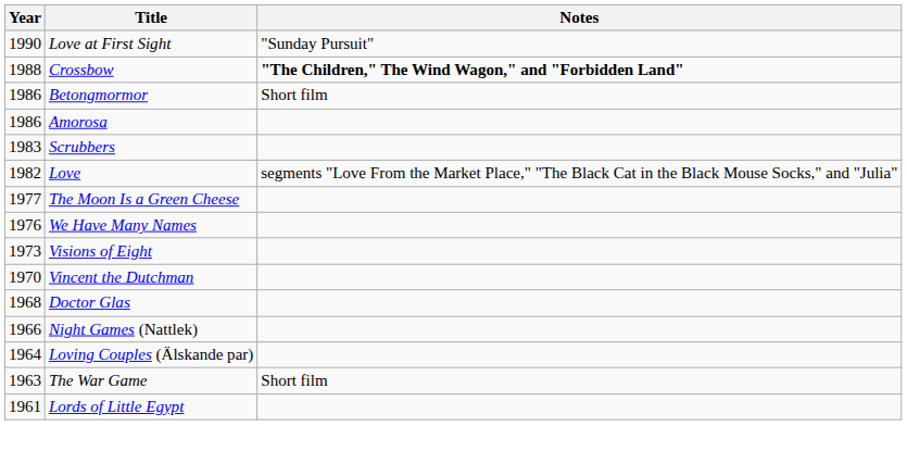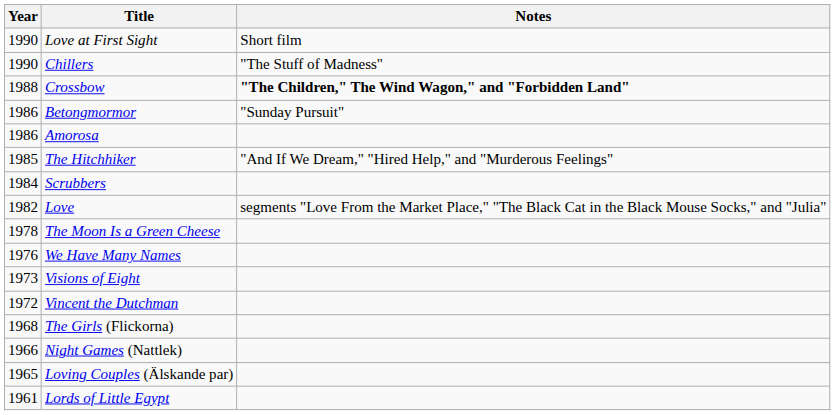 <table class="wikitable">
 <tr>
 <th>Year</th>
 <th>Title</th>
 <th>Notes</th>
 </tr>
 <tr>
 <td>1990</td>
 <td><em>Love at First Sight</em></td>
-<td>"Sunday Pursuit"</td>
+<td>Short film</td>
+</tr>
+<tr>
+<td>1990</td>
+<td><em><a href='#'>Chillers</a></em></td>
+<td>"The Stuff of Madness"</td>
 </tr>
 <tr>
 <td>1988</td>
 <td><em><a href='#'>Crossbow</a></em></td>
 <td><strong>"The Children," The Wind Wagon," and "Forbidden Land"</strong></td>
 </tr>
 <tr>
 <td>1986</td>
 <td><em><a href='#'>Betongmormor</a></em></td>
-<td>Short film</td>
+<td>"Sunday Pursuit"</td>
 </tr>
 <tr>
 <td>1986</td>
 <td><em><a href='#'>Amorosa</a></em></td>
 <td></td>
 </tr>
 <tr>
-<td>1983</td>
+<td>1985</td>
+<td><em><a href='#'>The Hitchhiker</a></em></td>
+<td>"And If We Dream," "Hired Help," and "Murderous Feelings"</td>
+</tr>
+<tr>
+<td>1984</td>
 <td><em><a href='#'>Scrubbers</a></em></td>
 <td></td>
 </tr>
 <tr>
 <td>1982</td>
 <td><em><a href='#'>Love</a></em></td>
 <td>segments "Love From the Market Place," "The Black Cat in the Black Mouse Socks," and "Julia"</td>
 </tr>
 <tr>
-<td>1977</td>
+<td>1978</td>
 <td><em><a href='#'>The Moon Is a Green Cheese</a></em></td>
 <td></td>
 </tr>
 <tr>
 <td>1976</td>
 <td><em><a href='#'>We Have Many Names</a></em></td>
 <td></td>
 </tr>
 <tr>
 <td>1973</td>
 <td><em><a href='#'>Visions of Eight</a></em></td>
 <td></td>
 </tr>
 <tr>
-<td>1970</td>
+<td>1972</td>
 <td><em><a href='#'>Vincent the Dutchman</a></em></td>
 <td></td>
 </tr>
 <tr>
 <td>1968</td>
-<td><em><a href='#'>Doctor Glas</a></em></td>
+<td><em><a href='#'>The Girls</a></em> (Flickorna)</td>
 <td></td>
 </tr>
 <tr>
 <td>1966</td>
 <td><em><a href='#'>Night Games</a></em> (Nattlek)</td>
 <td></td>
 </tr>
 <tr>
-<td>1964</td>
+<td>1965</td>
 <td><em><a href='#'>Loving Couples</a></em> (Älskande par)</td>
 <td></td>
-</tr>
-<tr>
-<td>1963</td>
-<td><em>The War Game</em></td>
-<td>Short film</td>
 </tr>
 <tr>
 <td>1961</td>
 <td><em><a href='#'>Lords of Little Egypt</a></em></td>
 <td></td>
 </tr>
 </table>
